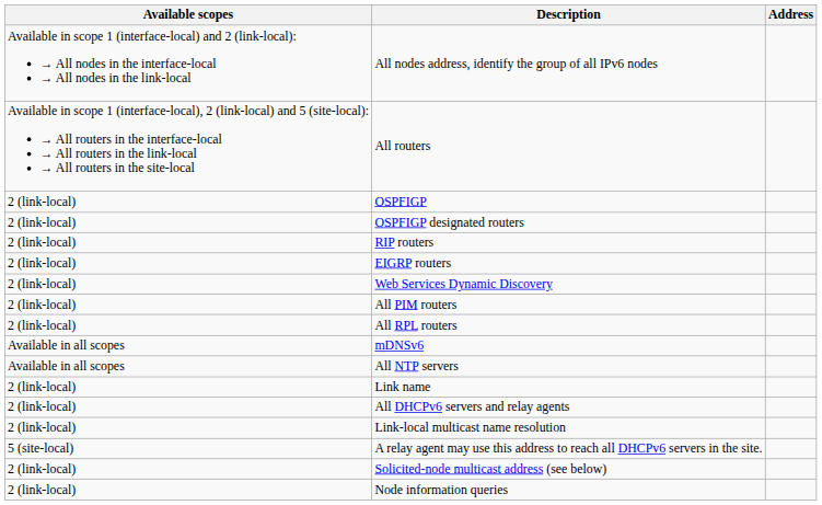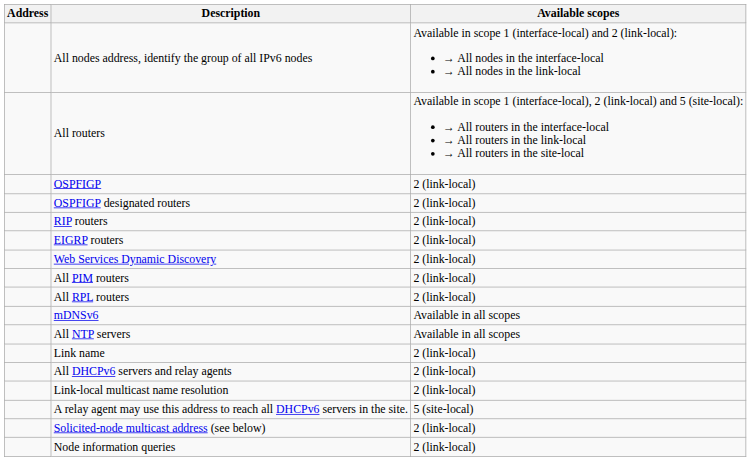 <table class="wikitable">
 <tr>
+<th>Address</th>
+<th>Description</th>
 <th>Available scopes</th>
-<th>Description</th>
-<th>Address</th>
 </tr>
 <tr>
+<td></td>
+<td>All nodes address, identify the group of all IPv6 nodes</td>
 <td>Available in scope 1 (interface-local) and 2 (link-local):<br><ul><li> → All nodes in the interface-local</li><li> → All nodes in the link-local</li></ul></td>
-<td>All nodes address, identify the group of all IPv6 nodes</td>
-<td></td>
 </tr>
 <tr>
+<td></td>
+<td>All routers</td>
 <td>Available in scope 1 (interface-local), 2 (link-local) and 5 (site-local):<br><ul><li> → All routers in the interface-local</li><li> → All routers in the link-local</li><li> → All routers in the site-local</li></ul></td>
-<td>All routers</td>
-<td></td>
 </tr>
 <tr>
+<td></td>
+<td><a href='#'>OSPFIGP</a></td>
 <td>2 (link-local)</td>
-<td><a href='#'>OSPFIGP</a></td>
-<td></td>
 </tr>
 <tr>
+<td></td>
+<td><a href='#'>OSPFIGP</a> designated routers</td>
 <td>2 (link-local)</td>
-<td><a href='#'>OSPFIGP</a> designated routers</td>
-<td></td>
 </tr>
 <tr>
+<td></td>
+<td><a href='#'>RIP</a> routers</td>
 <td>2 (link-local)</td>
-<td><a href='#'>RIP</a> routers</td>
-<td></td>
 </tr>
 <tr>
+<td></td>
+<td><a href='#'>EIGRP</a> routers</td>
 <td>2 (link-local)</td>
-<td><a href='#'>EIGRP</a> routers</td>
-<td></td>
 </tr>
 <tr>
+<td></td>
+<td><a href='#'>Web Services Dynamic Discovery</a></td>
 <td>2 (link-local)</td>
-<td><a href='#'>Web Services Dynamic Discovery</a></td>
-<td></td>
 </tr>
 <tr>
+<td></td>
+<td>All <a href='#'>PIM</a> routers</td>
 <td>2 (link-local)</td>
-<td>All <a href='#'>PIM</a> routers</td>
-<td></td>
 </tr>
 <tr>
+<td></td>
+<td>All <a href='#'>RPL</a> routers</td>
 <td>2 (link-local)</td>
-<td>All <a href='#'>RPL</a> routers</td>
-<td></td>
 </tr>
 <tr>
+<td></td>
+<td><a href='#'>mDNSv6</a></td>
 <td>Available in all scopes</td>
-<td><a href='#'>mDNSv6</a></td>
-<td></td>
 </tr>
 <tr>
+<td></td>
+<td>All <a href='#'>NTP</a> servers</td>
 <td>Available in all scopes</td>
-<td>All <a href='#'>NTP</a> servers</td>
-<td></td>
 </tr>
 <tr>
+<td></td>
+<td>Link name</td>
 <td>2 (link-local)</td>
-<td>Link name</td>
-<td></td>
 </tr>
 <tr>
+<td></td>
+<td>All <a href='#'>DHCPv6</a> servers and relay agents</td>
 <td>2 (link-local)</td>
-<td>All <a href='#'>DHCPv6</a> servers and relay agents</td>
-<td></td>
 </tr>
 <tr>
+<td></td>
+<td>Link-local multicast name resolution</td>
 <td>2 (link-local)</td>
-<td>Link-local multicast name resolution</td>
-<td></td>
 </tr>
 <tr>
+<td></td>
+<td>A relay agent may use this address to reach all <a href='#'>DHCPv6</a> servers in the site.</td>
 <td>5 (site-local)</td>
-<td>A relay agent may use this address to reach all <a href='#'>DHCPv6</a> servers in the site.</td>
-<td></td>
 </tr>
 <tr>
+<td></td>
+<td><a href='#'>Solicited-node multicast address</a> (see below)</td>
 <td>2 (link-local)</td>
-<td><a href='#'>Solicited-node multicast address</a> (see below)</td>
-<td></td>
 </tr>
 <tr>
+<td></td>
+<td>Node information queries</td>
 <td>2 (link-local)</td>
-<td>Node information queries</td>
-<td></td>
 </tr>
 </table>
